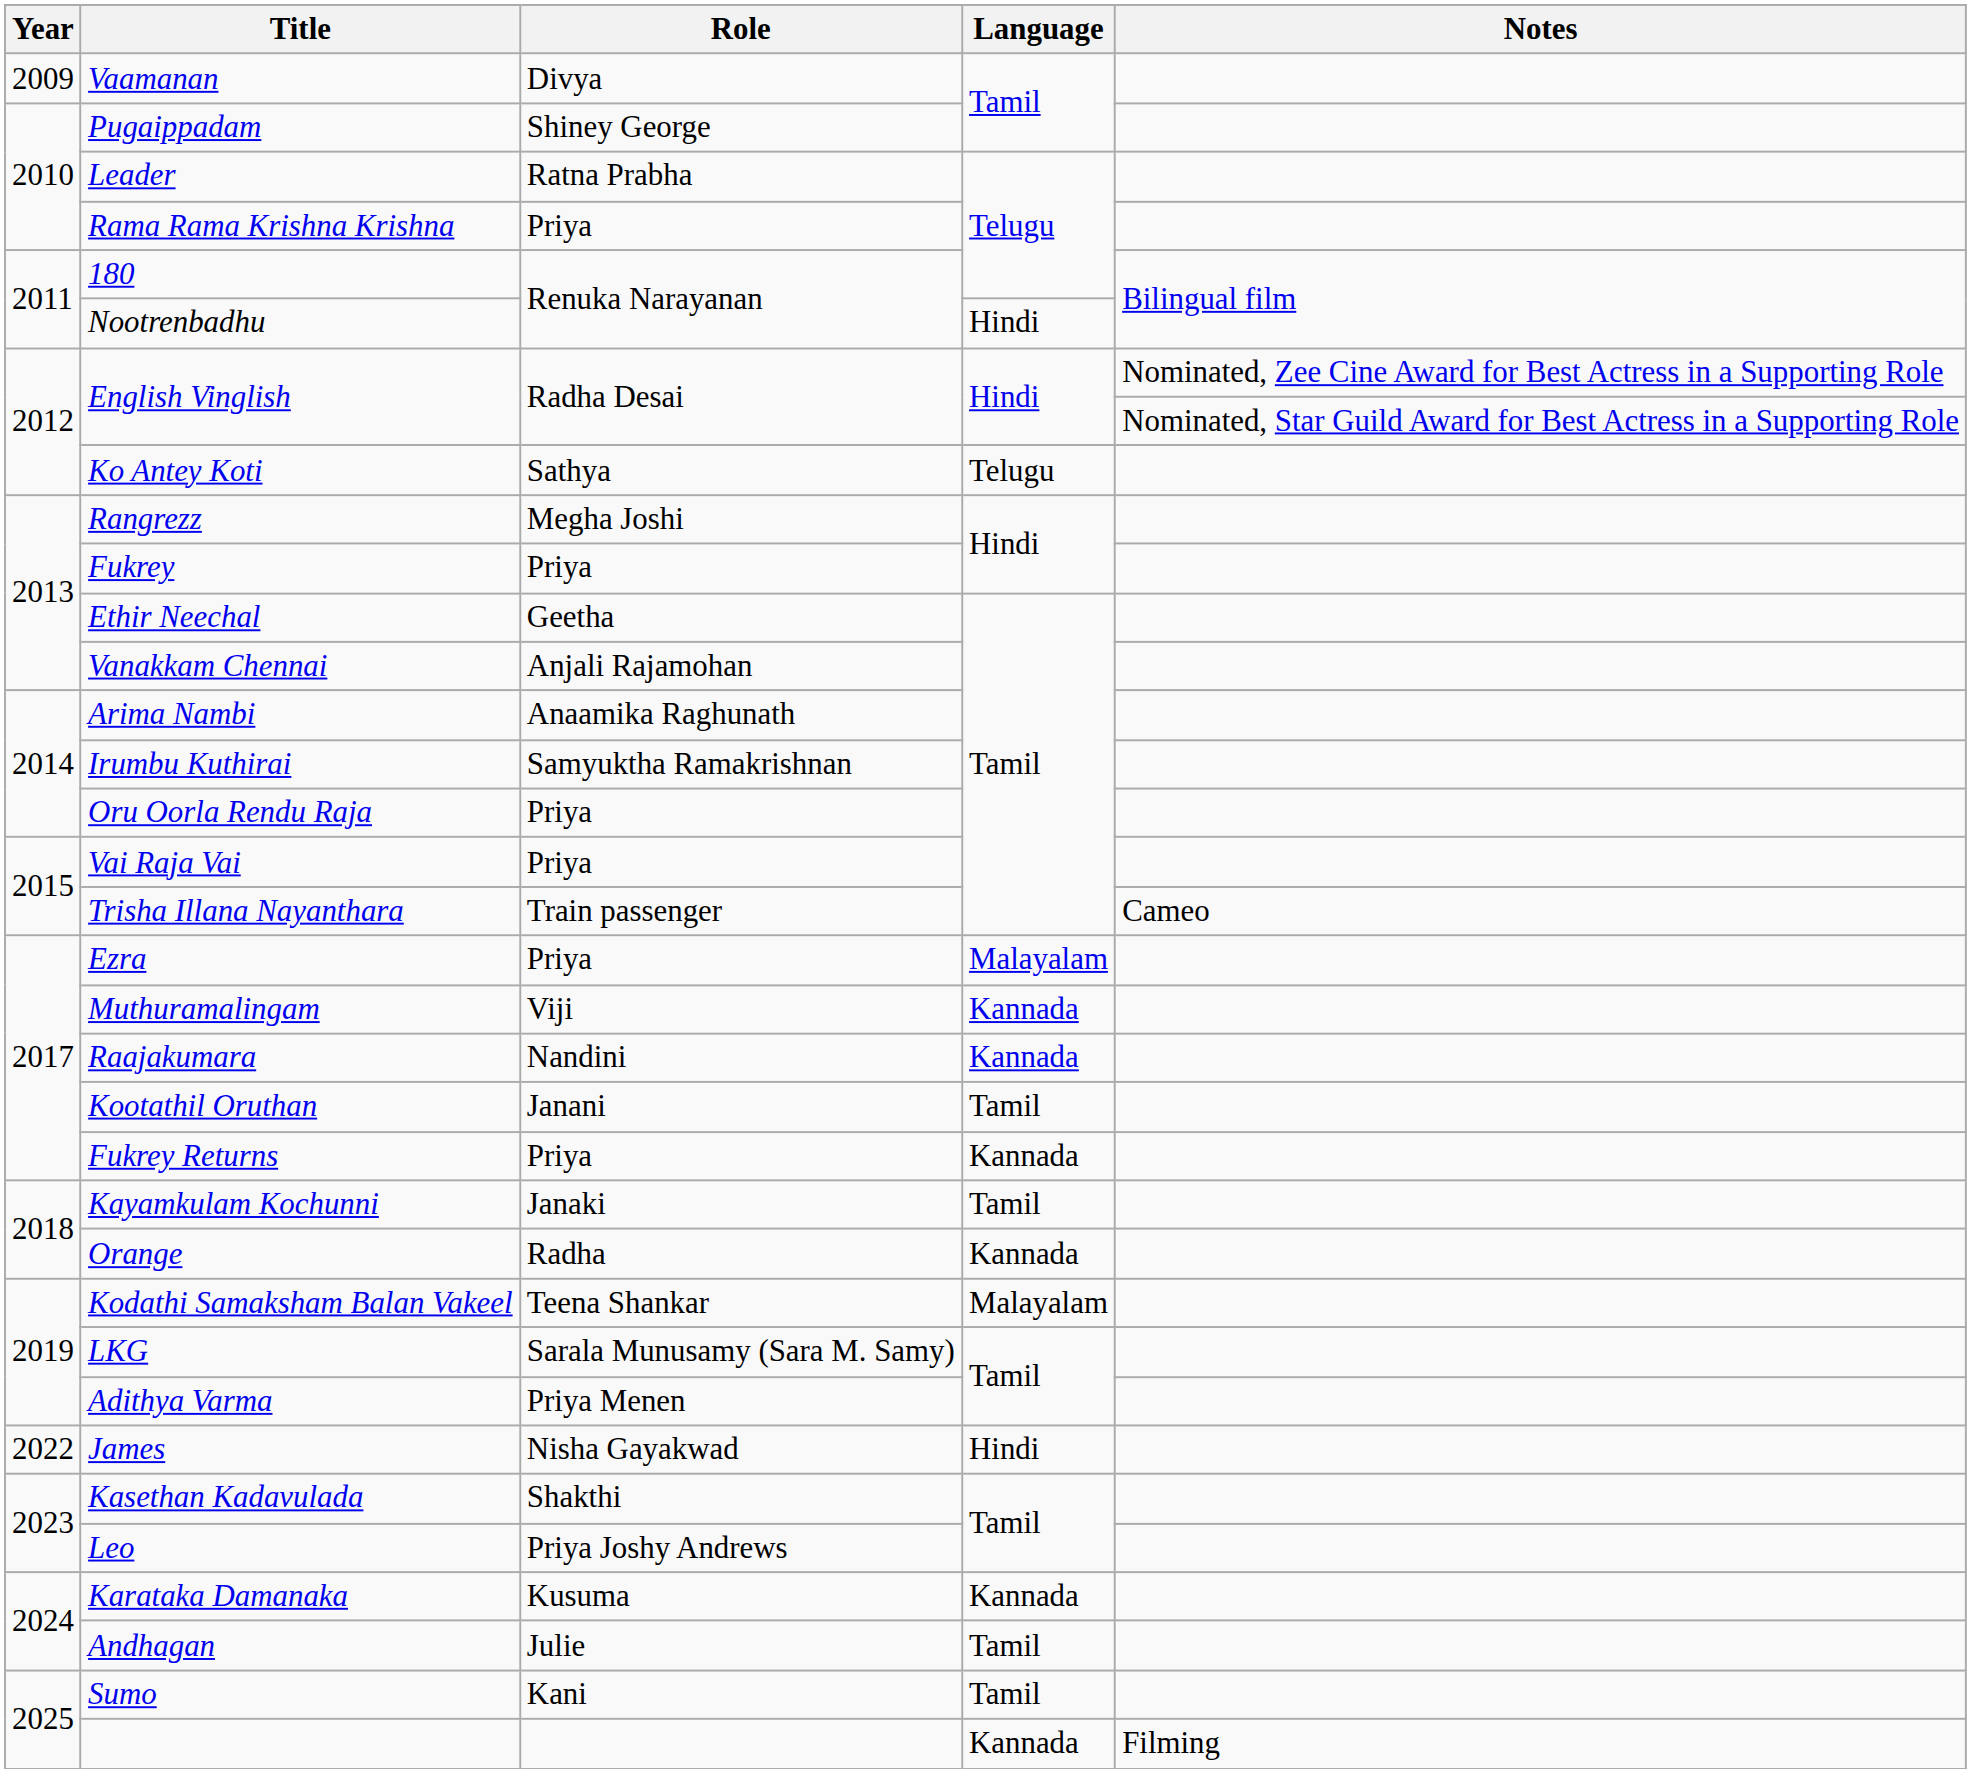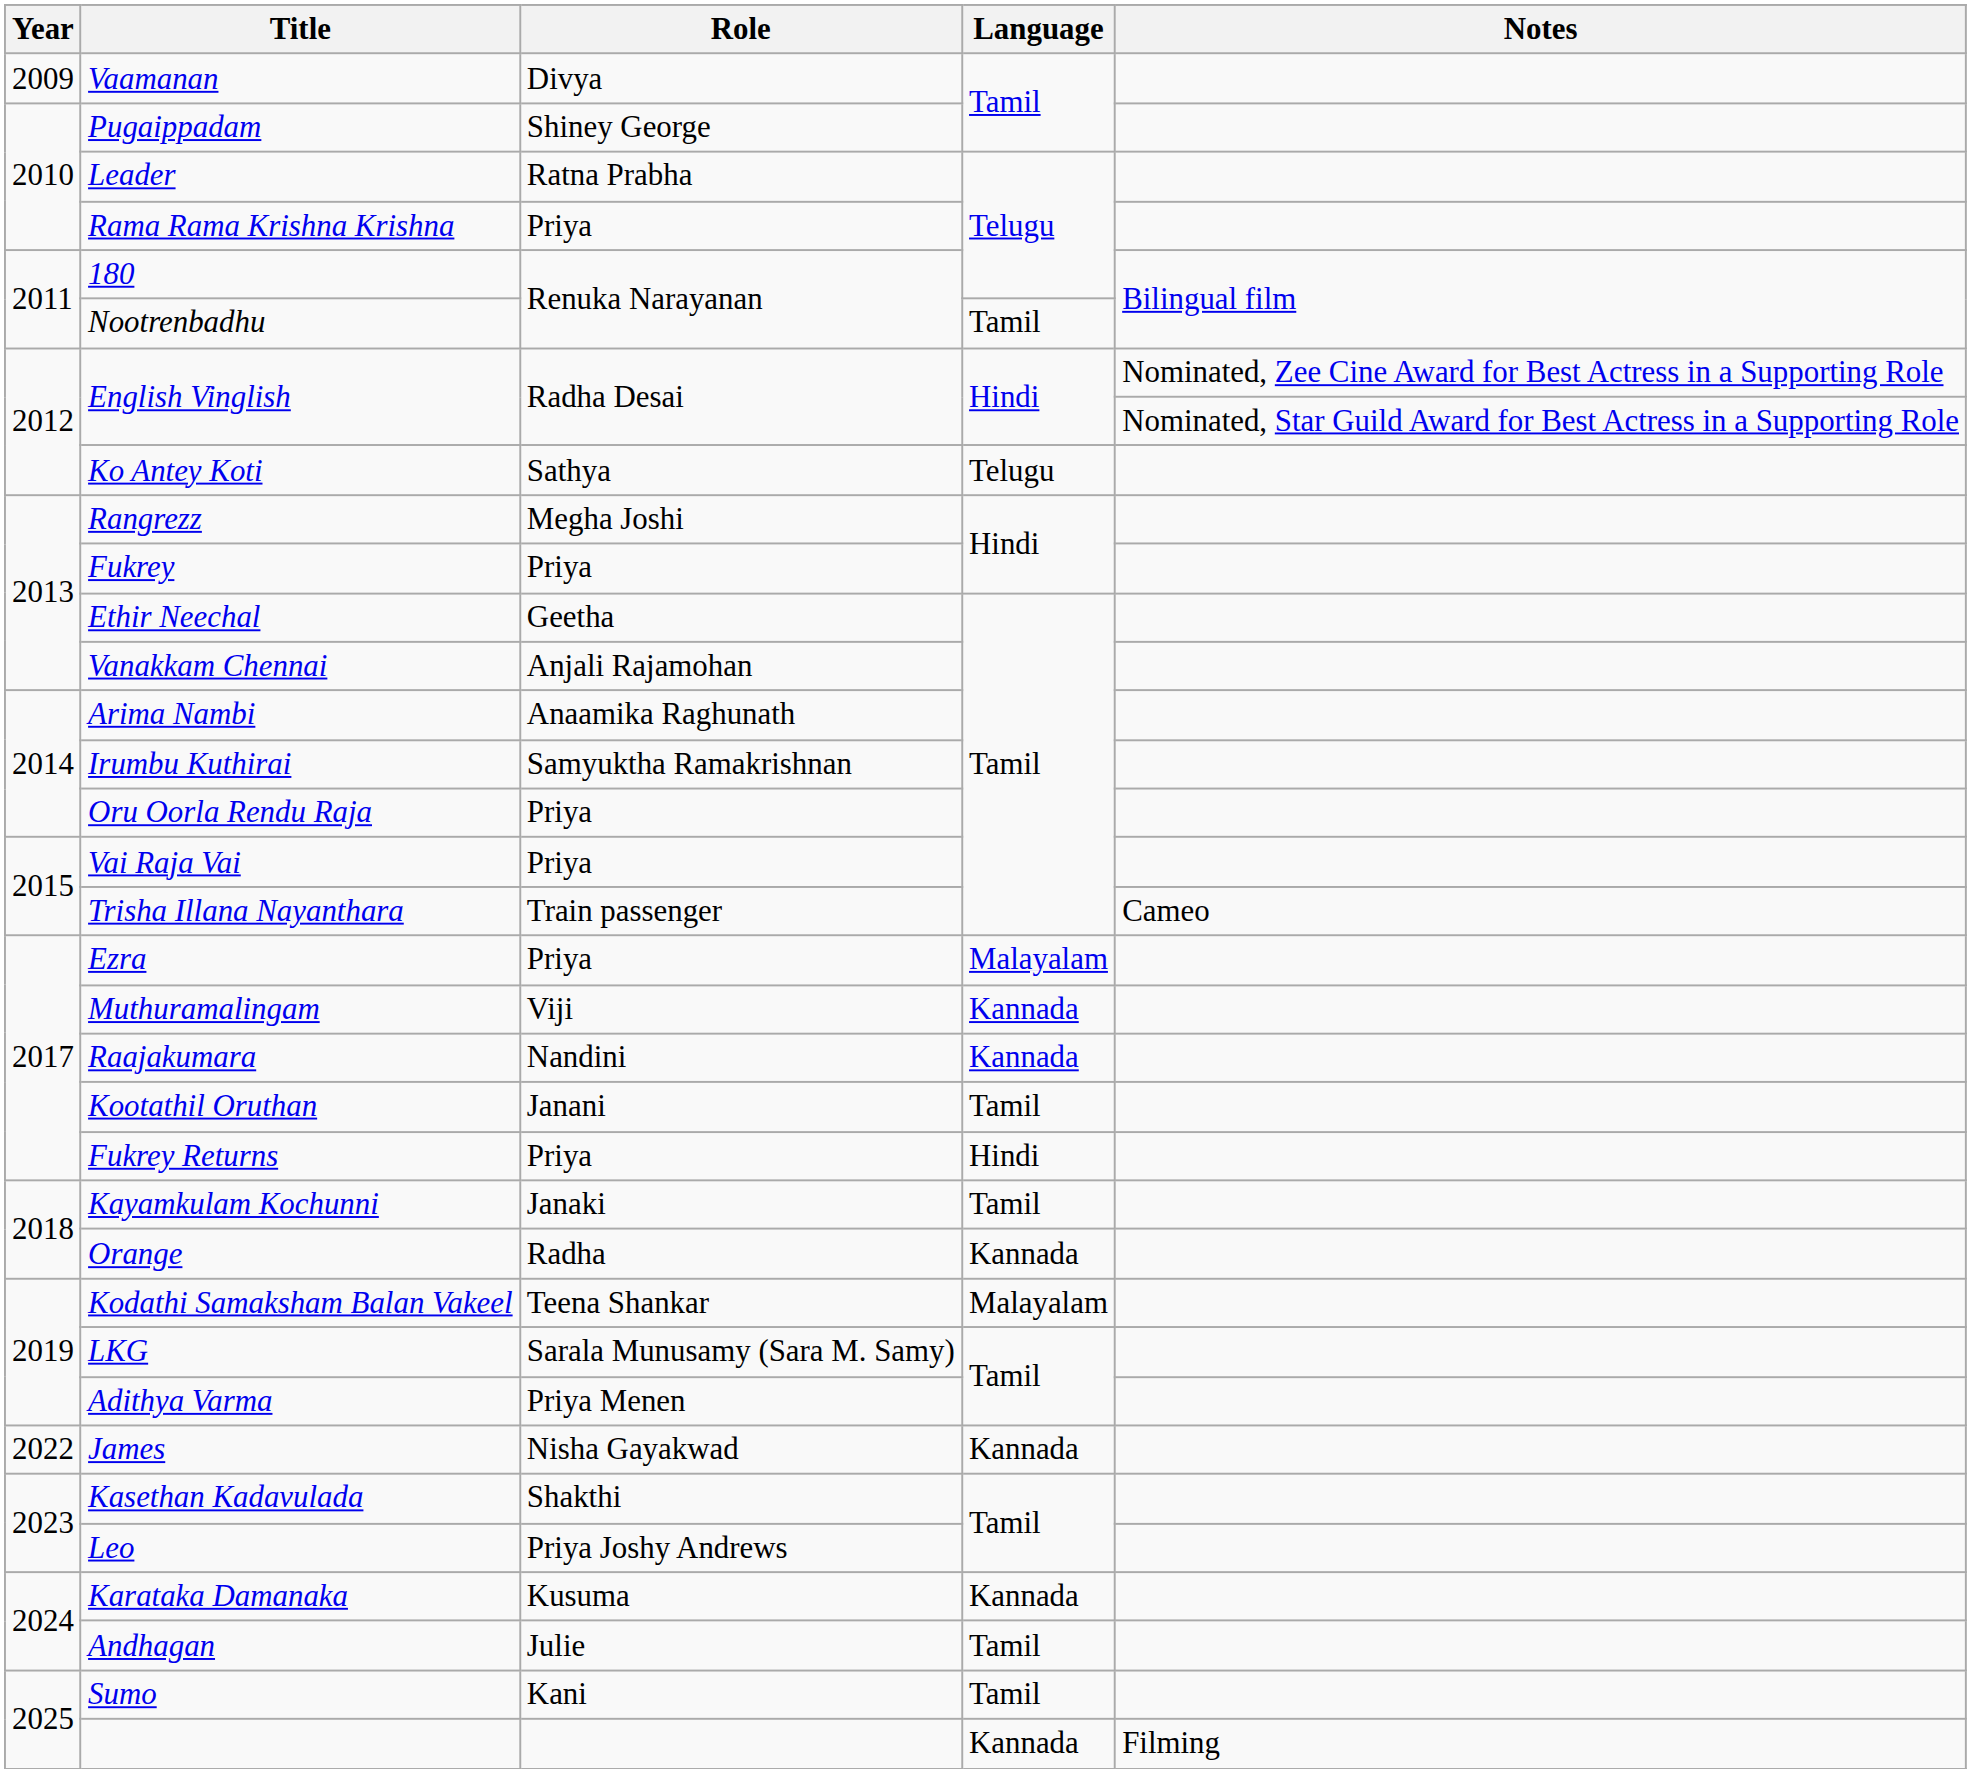 <table class="wikitable sortable">
 <tr>
 <th scope="col">Year</th>
 <th scope="col">Title</th>
 <th scope="col">Role</th>
 <th scope="col">Language</th>
 <th class="unsortable" scope="col">Notes</th>
 </tr>
 <tr>
 <td>2009</td>
 <td><em><a href='#'>Vaamanan</a></em></td>
 <td>Divya</td>
 <td rowspan="2"><a href='#'>Tamil</a></td>
 <td></td>
 </tr>
 <tr>
 <td rowspan="3">2010</td>
 <td><em><a href='#'>Pugaippadam</a></em></td>
 <td>Shiney George</td>
 <td></td>
 </tr>
 <tr>
 <td><em><a href='#'>Leader</a></em></td>
 <td>Ratna Prabha</td>
 <td rowspan="3"><a href='#'>Telugu</a></td>
 <td></td>
 </tr>
 <tr>
 <td><em><a href='#'>Rama Rama Krishna Krishna</a></em></td>
 <td>Priya</td>
 <td></td>
 </tr>
 <tr>
 <td rowspan="2">2011</td>
 <td><em><a href='#'>180</a></em></td>
 <td rowspan="2">Renuka Narayanan</td>
 <td rowspan="2"><a href='#'>Bilingual film</a></td>
 </tr>
 <tr>
 <td><em>Nootrenbadhu</em></td>
-<td>Hindi</td>
+<td>Tamil</td>
 </tr>
 <tr>
 <td rowspan="3">2012</td>
 <td rowspan="2"><em><a href='#'>English Vinglish</a></em></td>
 <td rowspan="2">Radha Desai</td>
 <td rowspan="2"><a href='#'>Hindi</a></td>
 <td>Nominated, <a href='#'>Zee Cine Award for Best Actress in a Supporting Role</a></td>
 </tr>
 <tr>
 <td>Nominated, <a href='#'>Star Guild Award for Best Actress in a Supporting Role</a></td>
 </tr>
 <tr>
 <td><em><a href='#'>Ko Antey Koti</a></em></td>
 <td>Sathya</td>
 <td>Telugu</td>
 <td></td>
 </tr>
 <tr>
 <td rowspan="4">2013</td>
 <td><em><a href='#'>Rangrezz</a></em></td>
 <td>Megha Joshi</td>
 <td rowspan="2">Hindi</td>
 <td></td>
 </tr>
 <tr>
 <td><em><a href='#'>Fukrey</a></em></td>
 <td>Priya</td>
 <td></td>
 </tr>
 <tr>
 <td><em><a href='#'>Ethir Neechal</a></em></td>
 <td>Geetha</td>
 <td rowspan="7">Tamil</td>
 <td></td>
 </tr>
 <tr>
 <td><em><a href='#'>Vanakkam Chennai</a></em></td>
 <td>Anjali Rajamohan</td>
 <td></td>
 </tr>
 <tr>
 <td rowspan="3">2014</td>
 <td><em><a href='#'>Arima Nambi</a></em></td>
 <td>Anaamika Raghunath</td>
 <td></td>
 </tr>
 <tr>
 <td><em><a href='#'>Irumbu Kuthirai</a></em></td>
 <td>Samyuktha Ramakrishnan</td>
 <td></td>
 </tr>
 <tr>
 <td><em><a href='#'>Oru Oorla Rendu Raja</a></em></td>
 <td>Priya</td>
 <td></td>
 </tr>
 <tr>
 <td rowspan="2">2015</td>
 <td><em><a href='#'>Vai Raja Vai</a></em></td>
 <td>Priya</td>
 <td></td>
 </tr>
 <tr>
 <td><em><a href='#'>Trisha Illana Nayanthara</a></em></td>
 <td>Train passenger</td>
 <td>Cameo</td>
 </tr>
 <tr>
 <td rowspan="5">2017</td>
 <td><em><a href='#'>Ezra</a></em></td>
 <td>Priya</td>
 <td><a href='#'>Malayalam</a></td>
 <td></td>
 </tr>
 <tr>
 <td><em><a href='#'>Muthuramalingam</a></em></td>
 <td>Viji</td>
 <td><a href='#'>Kannada</a></td>
 <td></td>
 </tr>
 <tr>
 <td><em><a href='#'>Raajakumara</a></em></td>
 <td>Nandini</td>
 <td><a href='#'>Kannada</a></td>
 <td></td>
 </tr>
 <tr>
 <td><em><a href='#'>Kootathil Oruthan</a></em></td>
 <td>Janani</td>
 <td>Tamil</td>
 <td></td>
 </tr>
 <tr>
 <td><em><a href='#'>Fukrey Returns</a></em></td>
 <td>Priya</td>
-<td>Kannada</td>
+<td>Hindi</td>
 <td></td>
 </tr>
 <tr>
 <td rowspan="2">2018</td>
 <td><em><a href='#'>Kayamkulam Kochunni</a></em></td>
 <td>Janaki</td>
 <td>Tamil</td>
 <td></td>
 </tr>
 <tr>
 <td><em><a href='#'>Orange</a></em></td>
 <td>Radha</td>
 <td>Kannada</td>
 <td></td>
 </tr>
 <tr>
 <td rowspan="3">2019</td>
 <td><em><a href='#'>Kodathi Samaksham Balan Vakeel</a></em></td>
 <td>Teena Shankar</td>
 <td>Malayalam</td>
 <td></td>
 </tr>
 <tr>
 <td><em><a href='#'>LKG</a></em></td>
 <td>Sarala Munusamy (Sara M. Samy)</td>
 <td rowspan="2">Tamil</td>
 <td></td>
 </tr>
 <tr>
 <td><em><a href='#'>Adithya Varma</a></em></td>
 <td>Priya Menen</td>
 <td></td>
 </tr>
 <tr>
 <td>2022</td>
 <td><em><a href='#'>James</a></em></td>
 <td>Nisha Gayakwad</td>
-<td>Hindi</td>
+<td>Kannada</td>
 <td></td>
 </tr>
 <tr>
 <td rowspan="2">2023</td>
 <td><em><a href='#'>Kasethan Kadavulada</a></em></td>
 <td>Shakthi</td>
 <td rowspan="2">Tamil</td>
 <td></td>
 </tr>
 <tr>
 <td><em><a href='#'>Leo</a></em></td>
 <td>Priya Joshy Andrews</td>
 <td></td>
 </tr>
 <tr>
 <td rowspan="2">2024</td>
 <td><em><a href='#'>Karataka Damanaka</a></em></td>
 <td>Kusuma</td>
 <td>Kannada</td>
 <td></td>
 </tr>
 <tr>
 <td><em><a href='#'>Andhagan</a></em></td>
 <td>Julie</td>
 <td>Tamil</td>
 <td></td>
 </tr>
 <tr>
 <td rowspan="2">2025</td>
 <td><em><a href='#'>Sumo</a></em></td>
 <td>Kani</td>
 <td>Tamil</td>
 <td></td>
 </tr>
 <tr>
 <td></td>
 <td></td>
 <td>Kannada</td>
 <td>Filming </td>
 </tr>
 </table>
